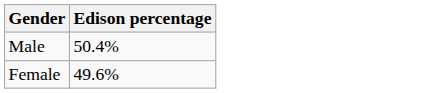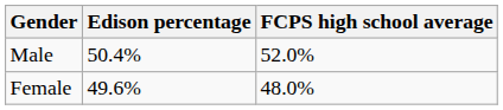 <table class="wikitable">
 <tr>
 <th>Gender</th>
 <th>Edison percentage</th>
+<th>FCPS high school average</th>
 </tr>
 <tr>
 <td>Male</td>
 <td>50.4%</td>
+<td>52.0%</td>
 </tr>
 <tr>
 <td>Female</td>
 <td>49.6%</td>
+<td>48.0%</td>
 </tr>
 </table>
